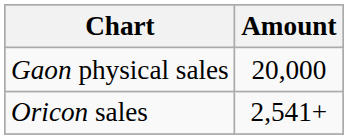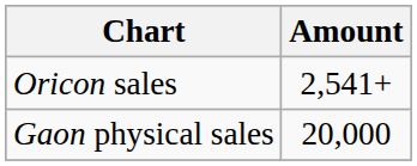 <table class="wikitable">
 <tr>
 <th>Chart</th>
 <th>Amount</th>
 </tr>
 <tr>
+<td><em>Oricon</em> sales</td>
+<td align="center">2,541+</td>
+</tr>
+<tr>
 <td><em>Gaon</em> physical sales</td>
 <td align="center">20,000</td>
 </tr>
-<tr>
-<td><em>Oricon</em> sales</td>
-<td align="center">2,541+</td>
-</tr>
 </table>
